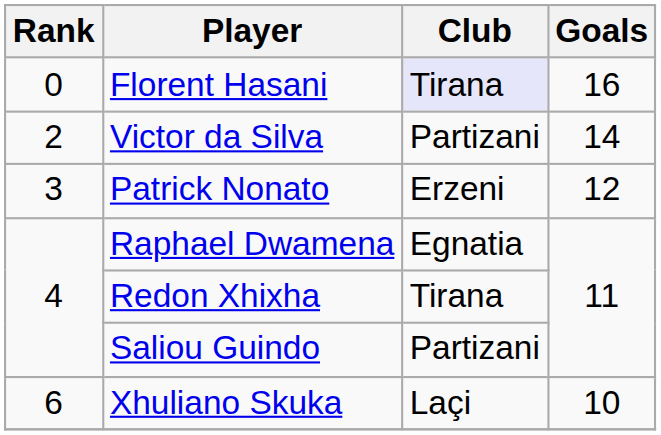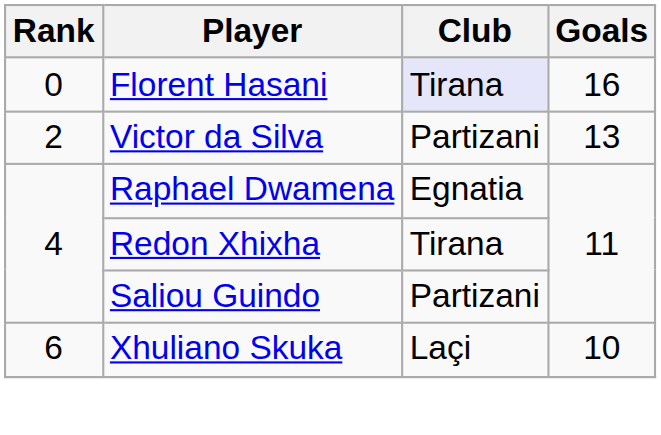 <table class="wikitable" style="text-align:center">
 <tr>
 <th>Rank</th>
 <th>Player</th>
 <th>Club</th>
 <th>Goals</th>
 </tr>
 <tr>
 <td rowspan="1">0</td>
 <td align="left"> <a href='#'>Florent Hasani</a></td>
 <td align="left" style="background: lavender;">Tirana</td>
 <td rowspan="1">16</td>
 </tr>
 <tr>
 <td rowspan="1">2</td>
 <td align="left"> <a href='#'>Victor da Silva</a></td>
 <td align="left">Partizani</td>
-<td rowspan="1">14</td>
-</tr>
-<tr>
-<td rowspan="1">3</td>
-<td align="left"> <a href='#'>Patrick Nonato</a></td>
-<td align="left">Erzeni</td>
-<td rowspan="1">12</td>
+<td rowspan="1">13</td>
 </tr>
 <tr>
 <td rowspan="3">4</td>
 <td align="left"> <a href='#'>Raphael Dwamena</a></td>
 <td align="left">Egnatia</td>
 <td rowspan="3">11</td>
 </tr>
 <tr>
 <td align="left"> <a href='#'>Redon Xhixha</a></td>
 <td align="left">Tirana</td>
 </tr>
 <tr>
 <td align="left"> <a href='#'>Saliou Guindo</a></td>
 <td align="left">Partizani</td>
 </tr>
 <tr>
 <td rowspan="1">6</td>
 <td align="left"> <a href='#'>Xhuliano Skuka</a></td>
 <td align="left">Laçi</td>
 <td rowspan="1">10</td>
 </tr>
 <tr>
 </tr>
 </table>
